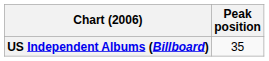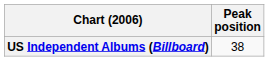 <table class="wikitable sortable plainrowheaders" style="text-align:center">
 <tr>
 <th scope="col">Chart (2006)</th>
 <th scope="col">Peak<br> position</th>
 </tr>
 <tr>
 <th scope="row">US <a href='#'>Independent Albums</a> (<em><a href='#'>Billboard</a></em>)</th>
-<td>35</td>
+<td>38</td>
 </tr>
 </table>
